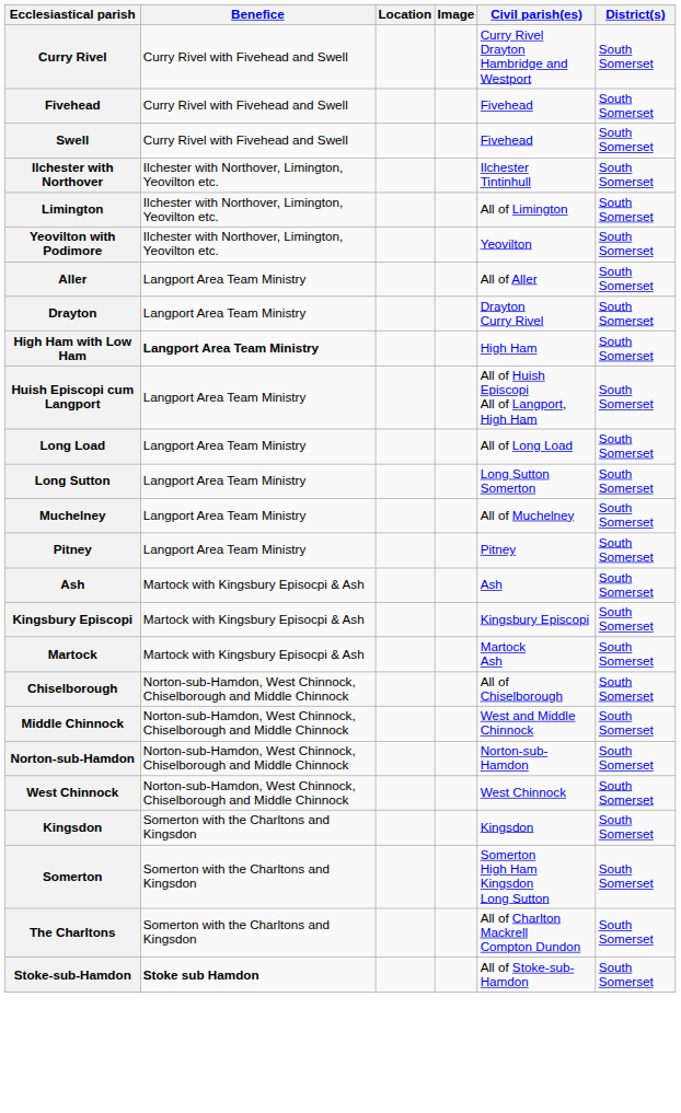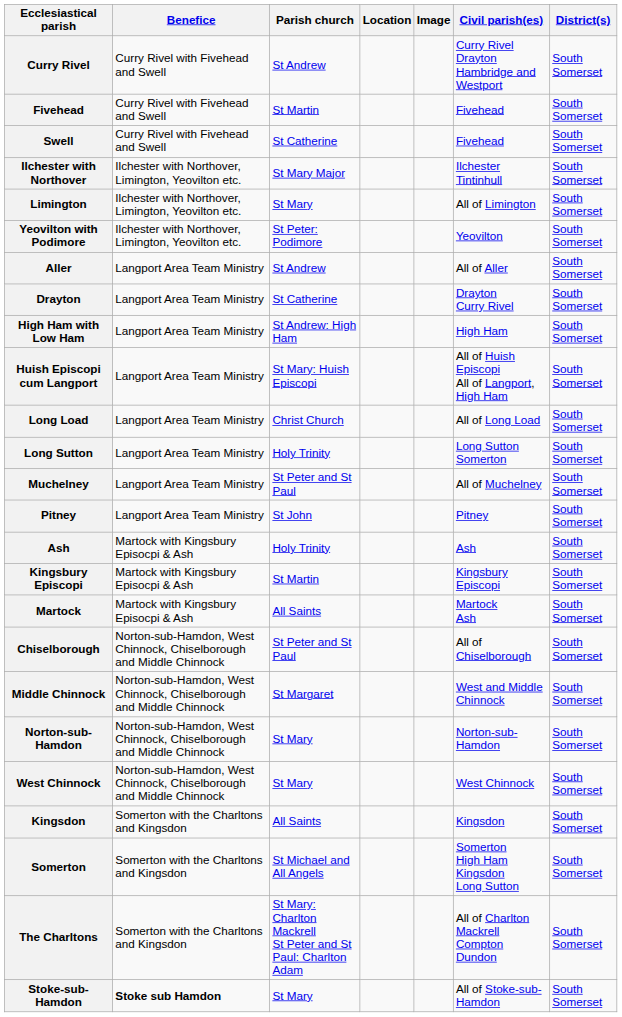 <table class="wikitable sortable" style="width:95%;">
 <tr>
 <th scope="col">Ecclesiastical parish</th>
 <th scope="col"><a href='#'>Benefice</a></th>
+<th scope="col">Parish church</th>
 <th scope="col">Location</th>
 <th scope="col" class="unsortable">Image</th>
 <th scope="col"><a href='#'>Civil parish(es)</a></th>
 <th scope="col"><a href='#'>District(s)</a></th>
 </tr>
 <tr>
 <th scope="row">Curry Rivel</th>
 <td>Curry Rivel with Fivehead and Swell</td>
+<td><a href='#'>St Andrew</a></td>
 <td><small></small></td>
 <td></td>
 <td><a href='#'>Curry Rivel</a><br> <a href='#'>Drayton</a><br> <a href='#'>Hambridge and Westport</a></td>
 <td><a href='#'>South Somerset</a></td>
 </tr>
 <tr>
 <th scope="row">Fivehead</th>
 <td>Curry Rivel with Fivehead and Swell</td>
+<td><a href='#'>St Martin</a></td>
 <td><small></small></td>
 <td></td>
 <td><a href='#'>Fivehead</a></td>
 <td><a href='#'>South Somerset</a></td>
 </tr>
 <tr>
 <th scope="row">Swell</th>
 <td>Curry Rivel with Fivehead and Swell</td>
+<td><a href='#'>St Catherine</a></td>
 <td><small></small></td>
 <td></td>
 <td><a href='#'>Fivehead</a></td>
 <td><a href='#'>South Somerset</a></td>
 </tr>
 <tr>
 <th scope="row">Ilchester with Northover</th>
 <td>Ilchester with Northover, Limington, Yeovilton etc.</td>
+<td><a href='#'>St Mary Major</a></td>
 <td><small></small></td>
 <td></td>
 <td><a href='#'>Ilchester</a><br> <a href='#'>Tintinhull</a></td>
 <td><a href='#'>South Somerset</a></td>
 </tr>
 <tr>
 <th scope="row">Limington</th>
 <td>Ilchester with Northover, Limington, Yeovilton etc.</td>
+<td><a href='#'>St Mary</a></td>
 <td><small></small></td>
 <td></td>
 <td>All of <a href='#'>Limington</a></td>
 <td><a href='#'>South Somerset</a></td>
 </tr>
 <tr>
 <th scope="row">Yeovilton with Podimore</th>
 <td>Ilchester with Northover, Limington, Yeovilton etc.</td>
+<td><a href='#'>St Peter: Podimore</a></td>
 <td><small></small></td>
 <td></td>
 <td><a href='#'>Yeovilton</a></td>
 <td><a href='#'>South Somerset</a></td>
 </tr>
 <tr>
 <th scope="row">Aller</th>
 <td>Langport Area Team Ministry</td>
+<td><a href='#'>St Andrew</a></td>
 <td><small></small></td>
 <td></td>
 <td>All of <a href='#'>Aller</a></td>
 <td><a href='#'>South Somerset</a></td>
 </tr>
 <tr>
 <th scope="row">Drayton</th>
 <td>Langport Area Team Ministry</td>
+<td><a href='#'>St Catherine</a></td>
 <td><small></small></td>
 <td></td>
 <td><a href='#'>Drayton</a><br> <a href='#'>Curry Rivel</a></td>
 <td><a href='#'>South Somerset</a></td>
 </tr>
 <tr>
 <th scope="row">High Ham with Low Ham</th>
-<td><strong>Langport Area Team Ministry</strong></td>
+<td>Langport Area Team Ministry</td>
+<td><a href='#'>St Andrew: High Ham</a></td>
 <td><small></small></td>
 <td></td>
 <td><a href='#'>High Ham</a></td>
 <td><a href='#'>South Somerset</a></td>
 </tr>
 <tr>
 <th scope="row">Huish Episcopi cum Langport</th>
 <td>Langport Area Team Ministry</td>
+<td><a href='#'>St Mary: Huish Episcopi</a></td>
 <td><small></small></td>
 <td></td>
 <td>All of <a href='#'>Huish Episcopi</a><br>All of <a href='#'>Langport</a>, <a href='#'>High Ham</a></td>
 <td><a href='#'>South Somerset</a></td>
 </tr>
 <tr>
 <th scope="row">Long Load</th>
 <td>Langport Area Team Ministry</td>
+<td><a href='#'>Christ Church</a></td>
 <td><small></small></td>
 <td></td>
 <td>All of <a href='#'>Long Load</a></td>
 <td><a href='#'>South Somerset</a></td>
 </tr>
 <tr>
 <th scope="row">Long Sutton</th>
 <td>Langport Area Team Ministry</td>
+<td><a href='#'>Holy Trinity</a></td>
 <td><small></small></td>
 <td></td>
 <td><a href='#'>Long Sutton</a><br> <a href='#'>Somerton</a></td>
 <td><a href='#'>South Somerset</a></td>
 </tr>
 <tr>
 <th scope="row">Muchelney</th>
 <td>Langport Area Team Ministry</td>
+<td><a href='#'>St Peter and St Paul</a></td>
 <td><small></small></td>
 <td></td>
 <td>All of <a href='#'>Muchelney</a></td>
 <td><a href='#'>South Somerset</a></td>
 </tr>
 <tr>
 <th scope="row">Pitney</th>
 <td>Langport Area Team Ministry</td>
+<td><a href='#'>St John</a></td>
 <td><small></small></td>
 <td></td>
 <td><a href='#'>Pitney</a></td>
 <td><a href='#'>South Somerset</a></td>
 </tr>
 <tr>
 <th scope="row">Ash</th>
 <td>Martock with Kingsbury Episocpi & Ash</td>
+<td><a href='#'>Holy Trinity</a></td>
 <td><small></small></td>
 <td></td>
 <td><a href='#'>Ash</a></td>
 <td><a href='#'>South Somerset</a></td>
 </tr>
 <tr>
 <th scope="row">Kingsbury Episcopi</th>
 <td>Martock with Kingsbury Episocpi & Ash</td>
+<td><a href='#'>St Martin</a></td>
 <td><small></small></td>
 <td></td>
 <td><a href='#'>Kingsbury Episcopi</a></td>
 <td><a href='#'>South Somerset</a></td>
 </tr>
 <tr>
 <th scope="row">Martock</th>
 <td>Martock with Kingsbury Episocpi & Ash</td>
+<td><a href='#'>All Saints</a></td>
 <td><small></small></td>
 <td></td>
 <td><a href='#'>Martock</a><br> <a href='#'>Ash</a></td>
 <td><a href='#'>South Somerset</a></td>
 </tr>
 <tr>
 <th scope="row">Chiselborough</th>
 <td>Norton-sub-Hamdon, West Chinnock, Chiselborough and Middle Chinnock</td>
+<td><a href='#'>St Peter and St Paul</a></td>
 <td><small></small></td>
 <td></td>
 <td>All of <a href='#'>Chiselborough</a></td>
 <td><a href='#'>South Somerset</a></td>
 </tr>
 <tr>
 <th scope="row">Middle Chinnock</th>
 <td>Norton-sub-Hamdon, West Chinnock, Chiselborough and Middle Chinnock</td>
+<td><a href='#'>St Margaret</a></td>
 <td><small></small></td>
 <td></td>
 <td><a href='#'>West and Middle Chinnock</a></td>
 <td><a href='#'>South Somerset</a></td>
 </tr>
 <tr>
 <th scope="row">Norton-sub-Hamdon</th>
 <td>Norton-sub-Hamdon, West Chinnock, Chiselborough and Middle Chinnock</td>
+<td><a href='#'>St Mary</a></td>
 <td><small></small></td>
 <td></td>
 <td><a href='#'>Norton-sub-Hamdon</a></td>
 <td><a href='#'>South Somerset</a></td>
 </tr>
 <tr>
 <th scope="row">West Chinnock</th>
 <td>Norton-sub-Hamdon, West Chinnock, Chiselborough and Middle Chinnock</td>
+<td><a href='#'>St Mary</a></td>
 <td><small></small></td>
 <td></td>
 <td><a href='#'>West Chinnock</a></td>
 <td><a href='#'>South Somerset</a></td>
 </tr>
 <tr>
 <th scope="row">Kingsdon</th>
 <td>Somerton with the Charltons and Kingsdon</td>
+<td><a href='#'>All Saints</a></td>
 <td><small></small></td>
 <td></td>
 <td><a href='#'>Kingsdon</a></td>
 <td><a href='#'>South Somerset</a></td>
 </tr>
 <tr>
 <th scope="row">Somerton</th>
 <td>Somerton with the Charltons and Kingsdon</td>
+<td><a href='#'>St Michael and All Angels</a></td>
 <td><small></small></td>
 <td></td>
 <td><a href='#'>Somerton</a><br> <a href='#'>High Ham</a><br> <a href='#'>Kingsdon</a><br> <a href='#'>Long Sutton</a></td>
 <td><a href='#'>South Somerset</a></td>
 </tr>
 <tr>
 <th scope="row">The Charltons</th>
 <td>Somerton with the Charltons and Kingsdon</td>
+<td><a href='#'>St Mary: Charlton Mackrell</a> <br> <a href='#'>St Peter and St Paul: Charlton Adam</a></td>
 <td><small></small></td>
 <td></td>
 <td>All of <a href='#'>Charlton Mackrell</a><br> <a href='#'>Compton Dundon</a></td>
 <td><a href='#'>South Somerset</a></td>
 </tr>
 <tr>
 <th scope="row">Stoke-sub-Hamdon</th>
 <td><strong>Stoke sub Hamdon</strong></td>
+<td><a href='#'>St Mary</a></td>
 <td><small></small></td>
 <td></td>
 <td>All of <a href='#'>Stoke-sub-Hamdon</a></td>
 <td><a href='#'>South Somerset</a></td>
 </tr>
 </table>
